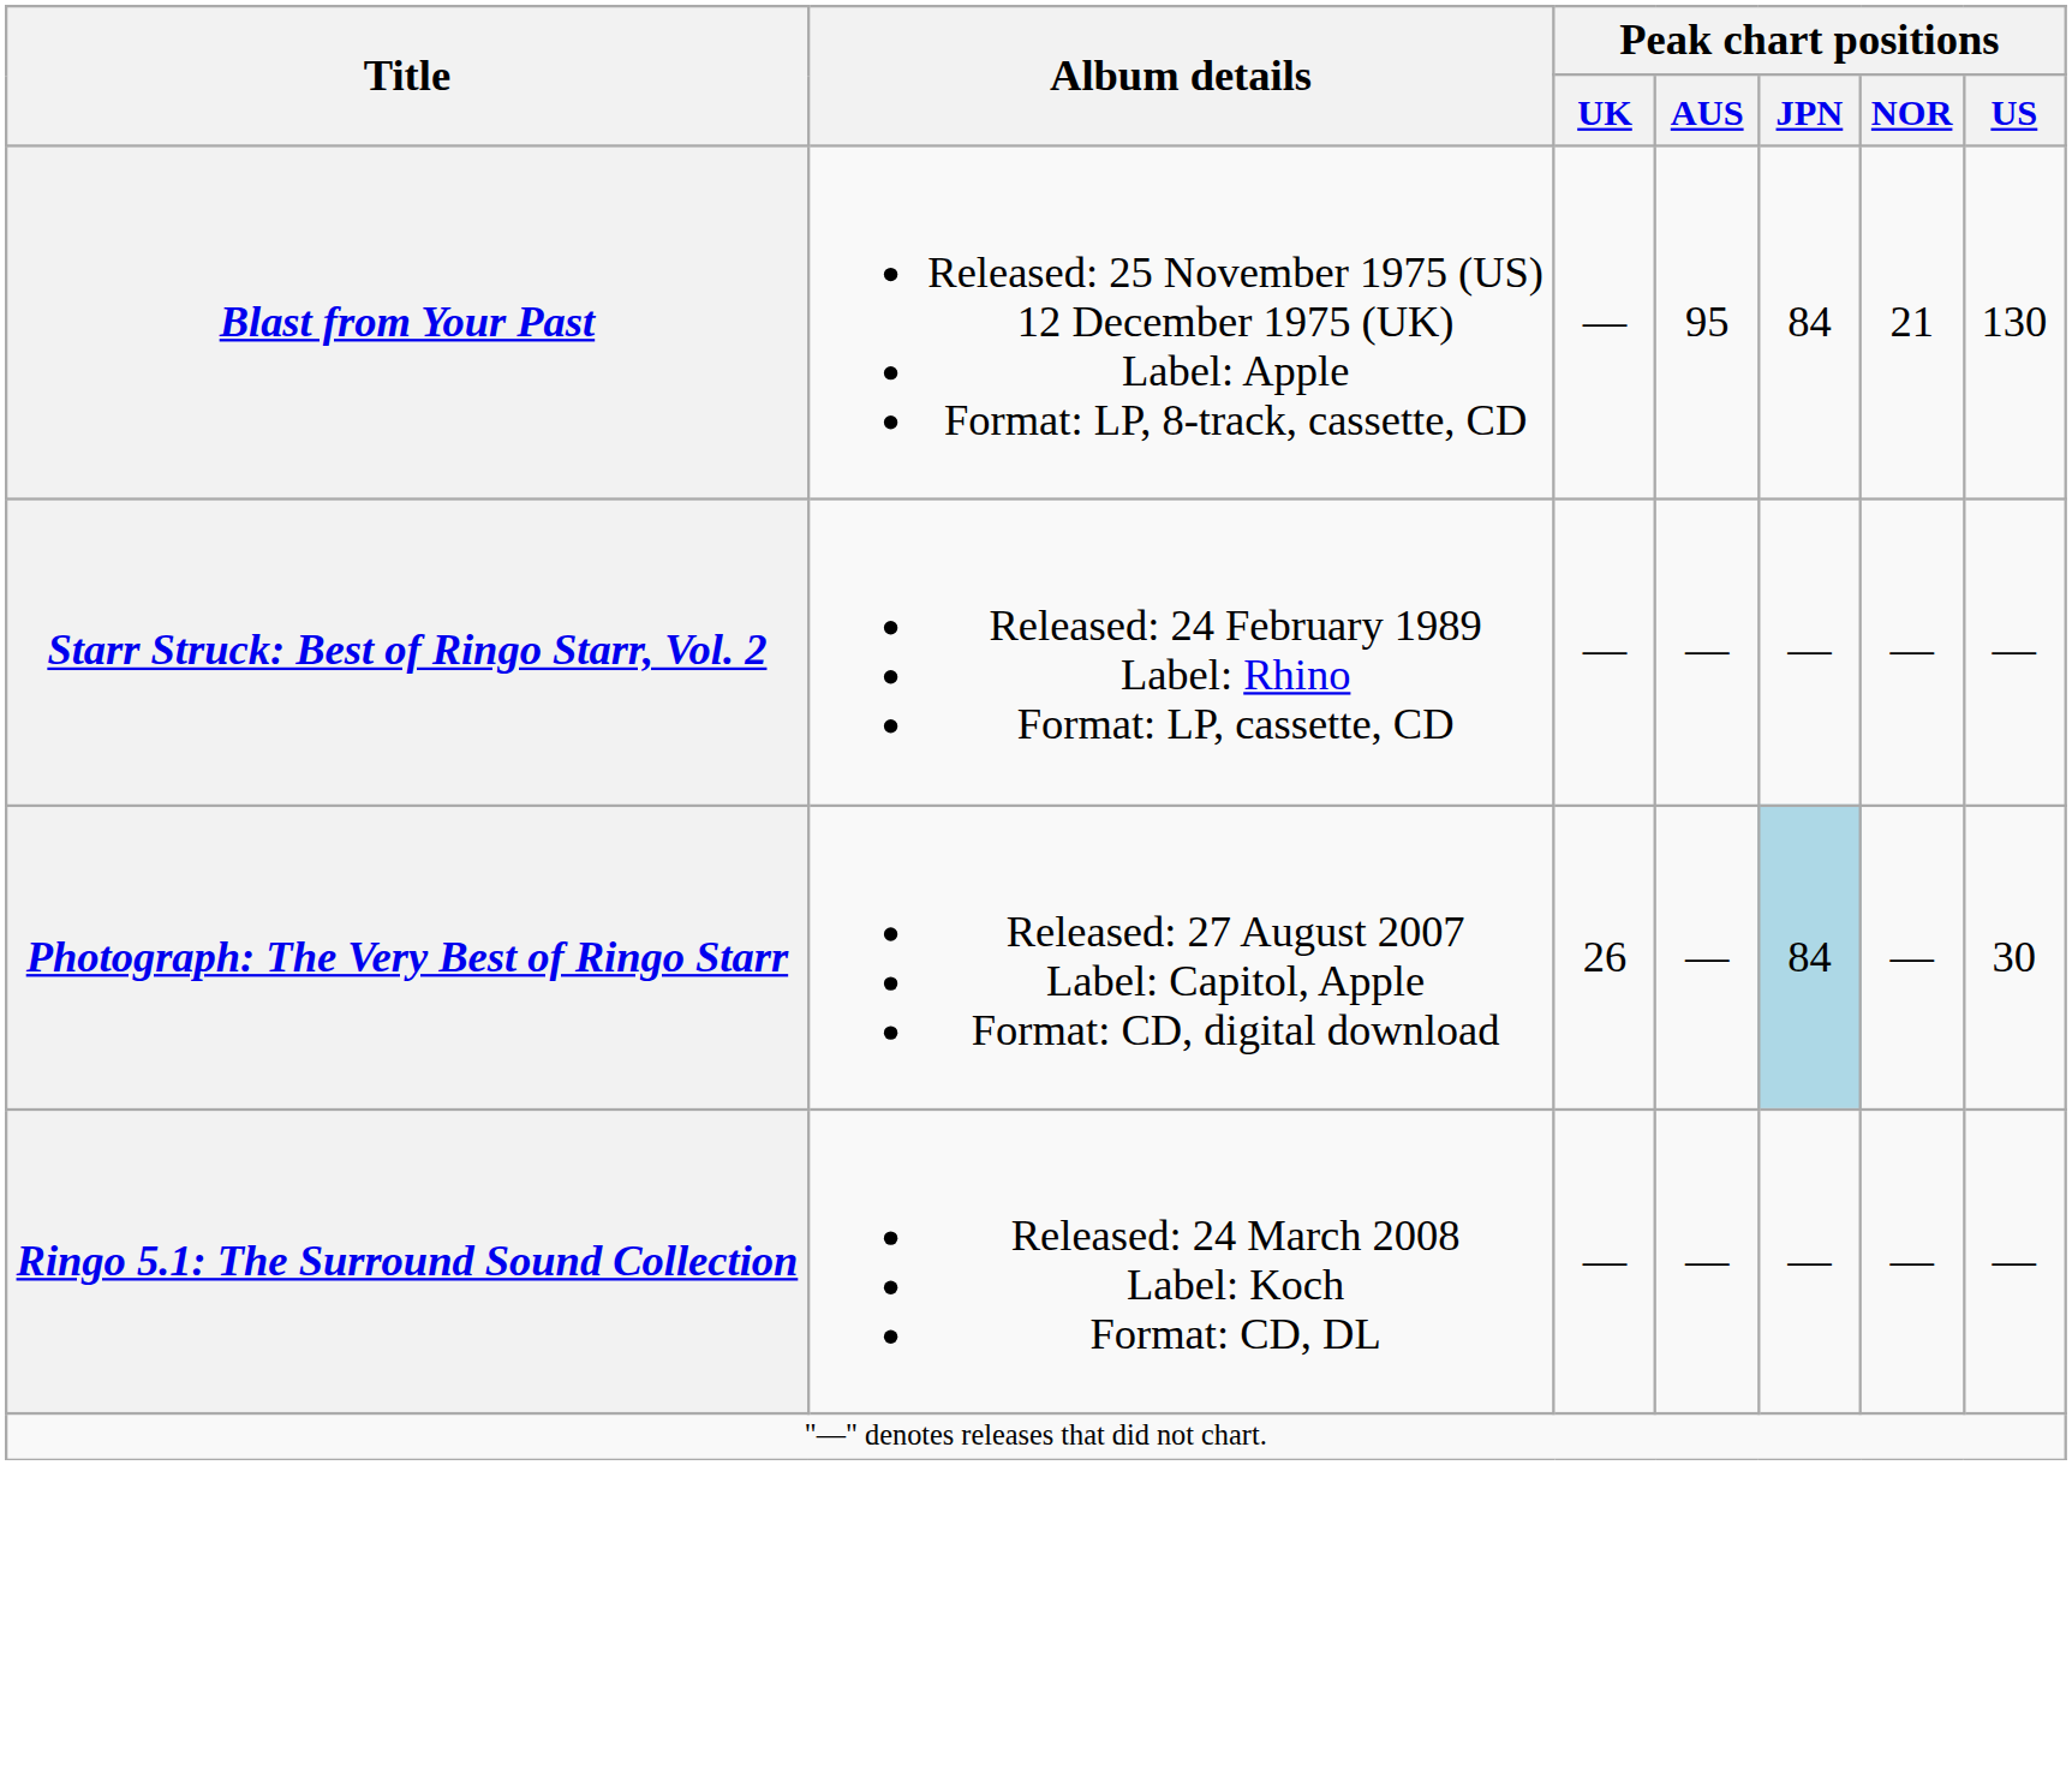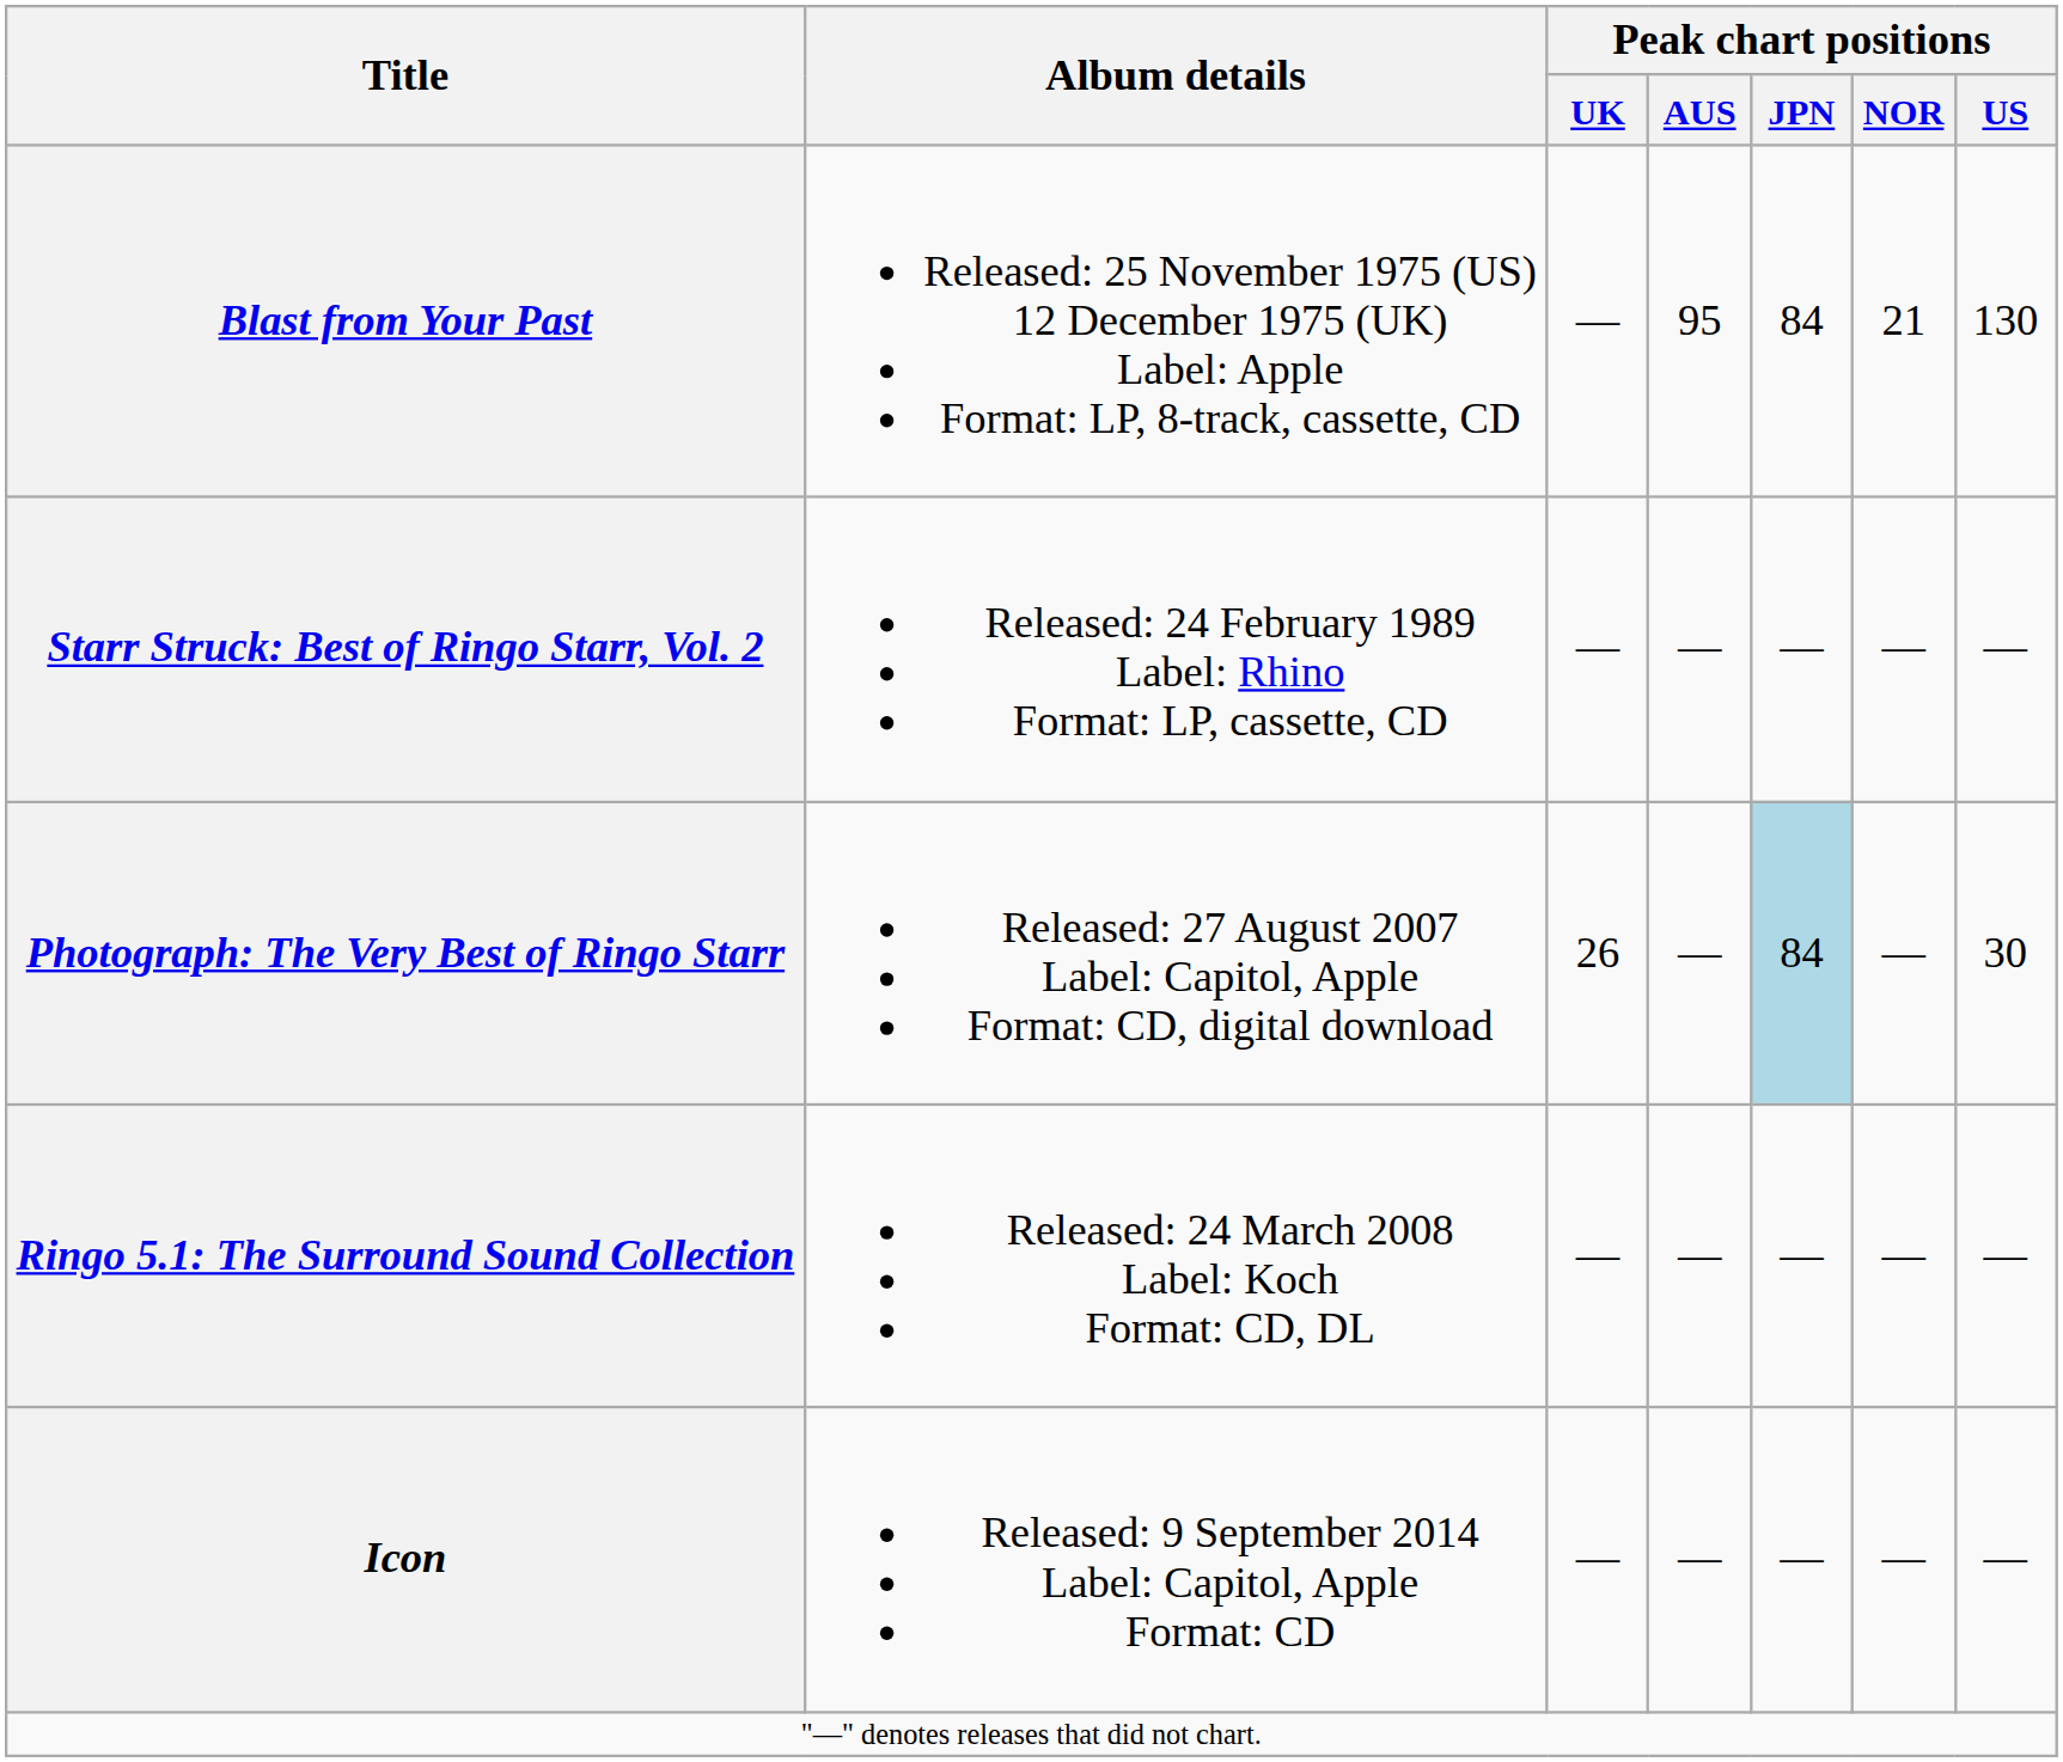 <table class="wikitable plainrowheaders" style="text-align:center;">
 <tr>
 <th scope="col" rowspan="2">Title</th>
 <th scope="col" rowspan="2">Album details</th>
 <th scope="col" colspan="5">Peak chart positions</th>
 </tr>
 <tr>
 <th style="width:30px;"><small><a href='#'>UK</a></small><br></th>
 <th style="width:30px;"><small><a href='#'>AUS</a></small><br></th>
 <th style="width:30px;"><small><a href='#'>JPN</a></small><br></th>
 <th style="width:30px;"><small><a href='#'>NOR</a></small><br></th>
 <th style="width:30px;"><small><a href='#'>US</a></small><br></th>
 </tr>
 <tr>
 <th scope="row"><em><a href='#'>Blast from Your Past</a></em></th>
 <td><br><ul><li>Released: 25 November 1975 (US)<br>12 December 1975 (UK)</li><li>Label: Apple</li><li>Format: LP, 8-track, cassette, CD</li></ul></td>
 <td style="text-align:center;">—</td>
 <td style="text-align:center;">95</td>
 <td style="text-align:center;">84</td>
 <td style="text-align:center;">21</td>
 <td style="text-align:center;">130</td>
 </tr>
 <tr>
 <th scope="row"><em><a href='#'>Starr Struck: Best of Ringo Starr, Vol. 2</a></em></th>
 <td><br><ul><li>Released: 24 February 1989</li><li>Label: <a href='#'>Rhino</a></li><li>Format: LP, cassette, CD</li></ul></td>
 <td style="text-align:center;">—</td>
 <td style="text-align:center;">—</td>
 <td style="text-align:center;">—</td>
 <td style="text-align:center;">—</td>
 <td style="text-align:center;">—</td>
 </tr>
 <tr>
 <th scope="row"><em><a href='#'>Photograph: The Very Best of Ringo Starr</a></em></th>
 <td><br><ul><li>Released: 27 August 2007</li><li>Label: Capitol, Apple</li><li>Format: CD, digital download</li></ul></td>
 <td style="text-align:center;">26</td>
 <td style="text-align:center;">—</td>
 <td style="background: lightblue; text-align:center;">84</td>
 <td style="text-align:center;">—</td>
 <td style="text-align:center;">30</td>
 </tr>
 <tr>
 <th scope="row"><em><a href='#'>Ringo 5.1: The Surround Sound Collection</a></em></th>
 <td><br><ul><li>Released: 24 March 2008</li><li>Label: Koch</li><li>Format: CD, DL</li></ul></td>
 <td style="text-align:center;">—</td>
 <td style="text-align:center;">—</td>
 <td style="text-align:center;">—</td>
 <td style="text-align:center;">—</td>
 <td style="text-align:center;">—</td>
 </tr>
 <tr>
+<th scope="row"><em>Icon</em></th>
+<td><br><ul><li>Released: 9 September 2014</li><li>Label: Capitol, Apple</li><li>Format: CD</li></ul></td>
+<td style="text-align:center;">—</td>
+<td style="text-align:center;">—</td>
+<td style="text-align:center;">—</td>
+<td style="text-align:center;">—</td>
+<td style="text-align:center;">—</td>
+</tr>
+<tr>
 <td colspan="7" style="text-align:center; font-size:8pt;">"—" denotes releases that did not chart.</td>
 </tr>
 </table>
